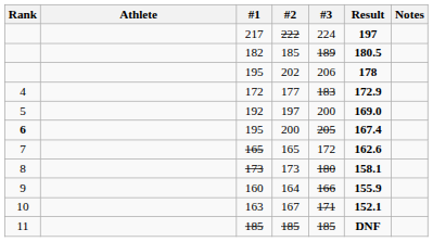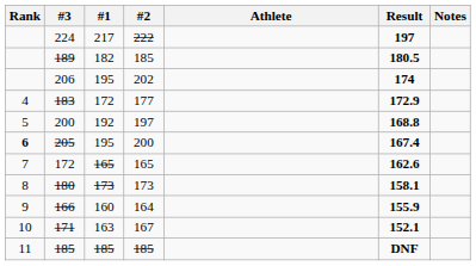 <table class = "wikitable" style="text-align:center;">
 <tr>
 <th width=40>Rank</th>
-<th width=250>Athlete</th>
+<th width=40>#3</th>
 <th width=40>#1</th>
 <th width=40>#2</th>
-<th width=40>#3</th>
+<th width=250>Athlete</th>
 <th width=55>Result</th>
 <th width=40>Notes</th>
 </tr>
 <tr>
 <td></td>
-<td align=left></td>
+<td>224</td>
 <td>217</td>
 <td><s>222</s></td>
-<td>224</td>
+<td align=left></td>
 <td><strong>197</strong></td>
 <td></td>
 </tr>
 <tr>
 <td></td>
-<td align=left></td>
+<td><s>189</s></td>
 <td>182</td>
 <td>185</td>
-<td><s>189</s></td>
+<td align=left></td>
 <td><strong>180.5</strong></td>
 <td></td>
 </tr>
 <tr>
 <td></td>
-<td align=left></td>
+<td>206</td>
 <td>195</td>
 <td>202</td>
-<td>206</td>
-<td><strong>178</strong></td>
+<td align=left></td>
+<td><strong>174</strong></td>
 <td></td>
 </tr>
 <tr>
 <td>4</td>
-<td align=left></td>
+<td><s>183</s></td>
 <td>172</td>
 <td>177</td>
-<td><s>183</s></td>
+<td align=left></td>
 <td><strong>172.9</strong></td>
 <td></td>
 </tr>
 <tr>
 <td>5</td>
-<td align=left></td>
+<td>200</td>
 <td>192</td>
 <td>197</td>
-<td>200</td>
-<td><strong>169.0</strong></td>
+<td align=left></td>
+<td><strong>168.8</strong></td>
 <td></td>
 </tr>
 <tr>
 <td><strong>6</strong></td>
-<td align=left></td>
+<td><s>205</s></td>
 <td>195</td>
 <td>200</td>
-<td><s>205</s></td>
+<td align=left></td>
 <td><strong>167.4</strong></td>
 <td></td>
 </tr>
 <tr>
 <td>7</td>
-<td align=left></td>
+<td>172</td>
 <td><s>165</s></td>
 <td>165</td>
-<td>172</td>
+<td align=left></td>
 <td><strong>162.6</strong></td>
 <td></td>
 </tr>
 <tr>
 <td>8</td>
-<td align=left></td>
+<td><s>180</s></td>
 <td><s>173</s></td>
 <td>173</td>
-<td><s>180</s></td>
+<td align=left></td>
 <td><strong>158.1</strong></td>
 <td></td>
 </tr>
 <tr>
 <td>9</td>
-<td align=left></td>
+<td><s>166</s></td>
 <td>160</td>
 <td>164</td>
-<td><s>166</s></td>
+<td align=left></td>
 <td><strong>155.9</strong></td>
 <td></td>
 </tr>
 <tr>
 <td>10</td>
-<td align=left></td>
+<td><s>171</s></td>
 <td>163</td>
 <td>167</td>
-<td><s>171</s></td>
+<td align=left></td>
 <td><strong>152.1</strong></td>
 <td></td>
 </tr>
 <tr>
 <td>11</td>
-<td align=left></td>
 <td><s>185</s></td>
 <td><s>185</s></td>
 <td><s>185</s></td>
+<td align=left></td>
 <td><strong>DNF</strong></td>
 <td></td>
 </tr>
 </table>
